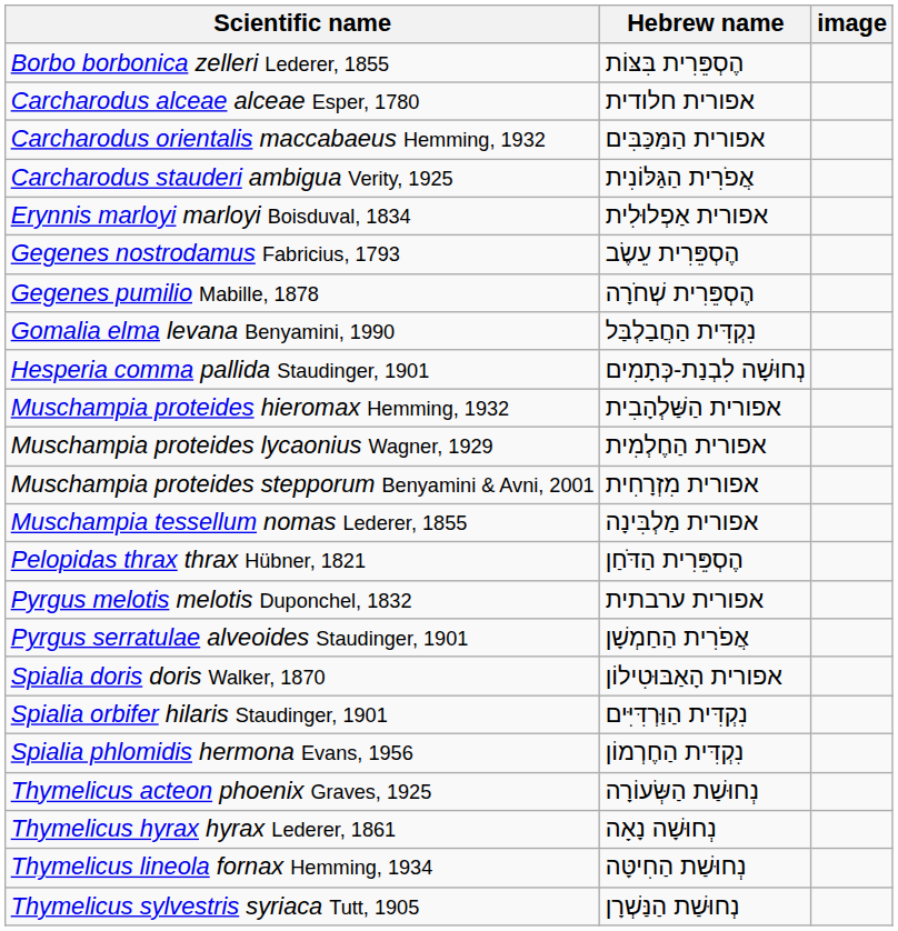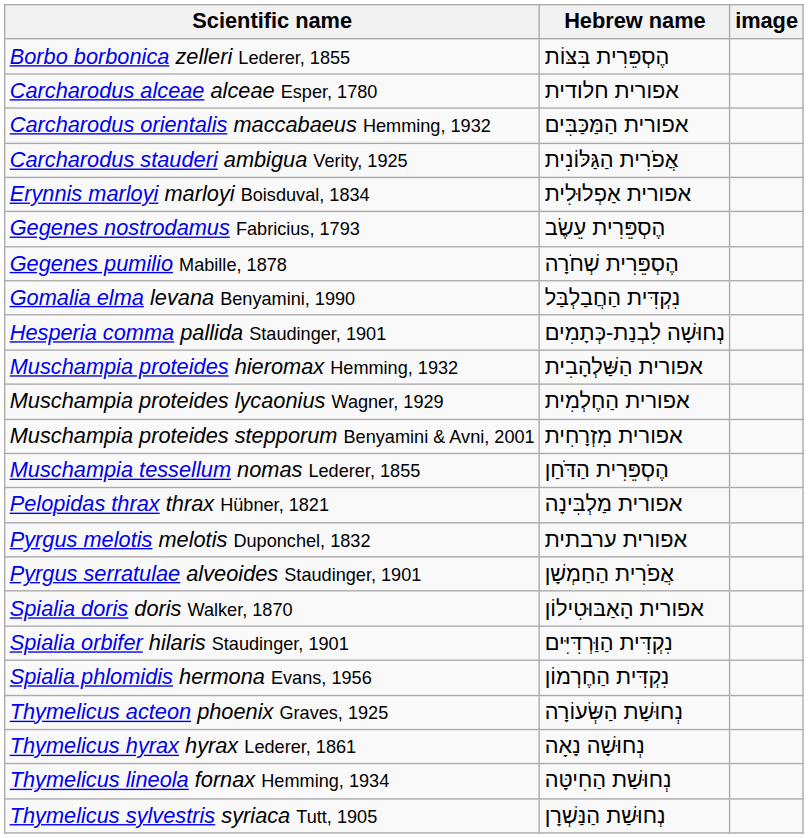 <table class="wikitable sortable" border="1">
 <tr>
 <th>Scientific name</th>
 <th>Hebrew name</th>
 <th>image</th>
 </tr>
 <tr>
 <td><em><a href='#'>Borbo borbonica</a> zelleri</em> <small>Lederer, 1855</small></td>
 <td>הֶסְפֵּרִית בִּצּוֹת</td>
 <td></td>
 </tr>
 <tr>
 <td><em><a href='#'>Carcharodus alceae</a> alceae</em> <small>Esper, 1780</small></td>
 <td>אפורית חלודית</td>
 <td></td>
 </tr>
 <tr>
 <td><em><a href='#'>Carcharodus orientalis</a> maccabaeus</em> <small>Hemming, 1932</small></td>
 <td>אפורית הַמַּכַּבִּים</td>
 <td></td>
 </tr>
 <tr>
 <td><em><a href='#'>Carcharodus stauderi</a> ambigua</em> <small>Verity, 1925</small></td>
 <td>אֲפֹרִית הַגַּלּוֹנִית</td>
 <td></td>
 </tr>
 <tr>
 <td><em><a href='#'>Erynnis marloyi</a> marloyi</em> <small>Boisduval, 1834</small></td>
 <td>אפורית אַפְלוּלִית</td>
 <td></td>
 </tr>
 <tr>
 <td><em><a href='#'>Gegenes nostrodamus</a></em> <small>Fabricius, 1793</small></td>
 <td>הֶסְפֵּרִית עֵשֶׂב</td>
 <td></td>
 </tr>
 <tr>
 <td><em><a href='#'>Gegenes pumilio</a></em> <small>Mabille, 1878</small></td>
 <td>הֶסְפֵּרִית שְׁחֹרָה</td>
 <td></td>
 </tr>
 <tr>
 <td><em><a href='#'>Gomalia elma</a> levana</em> <small>Benyamini, 1990</small></td>
 <td>נִקְדִּית הַחֲבַלְבַּל</td>
 <td></td>
 </tr>
 <tr>
 <td><em><a href='#'>Hesperia comma</a> pallida</em> <small>Staudinger, 1901</small></td>
 <td>נְחוּשָׁה לִבְנַת-כְּתָמִים</td>
 <td></td>
 </tr>
 <tr>
 <td><em><a href='#'>Muschampia proteides</a> hieromax</em> <small>Hemming, 1932</small></td>
 <td>אפורית הַשַּׁלְהָבִית</td>
 <td></td>
 </tr>
 <tr>
 <td><em>Muschampia proteides lycaonius</em> <small>Wagner, 1929</small></td>
 <td>אפורית הַחֶלְמִית</td>
 <td></td>
 </tr>
 <tr>
 <td><em>Muschampia proteides stepporum</em> <small>Benyamini & Avni, 2001</small></td>
 <td>אפורית מִזְרָחִית</td>
 <td></td>
 </tr>
 <tr>
 <td><em><a href='#'>Muschampia tessellum</a> nomas</em> <small>Lederer, 1855</small></td>
-<td>אפורית מַלְבִּינָה</td>
+<td>הֶסְפֵּרִית הַדֹּחַן</td>
 <td></td>
 </tr>
 <tr>
 <td><em><a href='#'>Pelopidas thrax</a> thrax</em> <small>Hübner, 1821</small></td>
-<td>הֶסְפֵּרִית הַדֹּחַן</td>
+<td>אפורית מַלְבִּינָה</td>
 <td></td>
 </tr>
 <tr>
 <td><em><a href='#'>Pyrgus melotis</a> melotis</em> <small>Duponchel, 1832</small></td>
 <td>אפורית ערבתית</td>
 <td></td>
 </tr>
 <tr>
 <td><em><a href='#'>Pyrgus serratulae</a> alveoides</em> <small>Staudinger, 1901</small></td>
 <td>אֲפֹרִית הַחַמְשָׁן</td>
 <td></td>
 </tr>
 <tr>
 <td><em><a href='#'>Spialia doris</a> doris</em> <small>Walker, 1870</small></td>
 <td>אפורית הָאַבּוּטִילוֹן</td>
 <td></td>
 </tr>
 <tr>
 <td><em><a href='#'>Spialia orbifer</a> hilaris</em> <small>Staudinger, 1901</small></td>
 <td>נִקְדִּית הַוַּרְדִּיִּים</td>
 <td></td>
 </tr>
 <tr>
 <td><em><a href='#'>Spialia phlomidis</a> hermona</em> <small>Evans, 1956</small></td>
 <td>נִקְדִּית הַחֶרְמוֹן</td>
 <td></td>
 </tr>
 <tr>
 <td><em><a href='#'>Thymelicus acteon</a> phoenix</em> <small>Graves, 1925</small></td>
 <td>נְחוּשַׁת הַשְּׂעוֹרָה</td>
 <td></td>
 </tr>
 <tr>
 <td><em><a href='#'>Thymelicus hyrax</a> hyrax</em> <small>Lederer, 1861</small></td>
 <td>נְחוּשָׁה נָאָה</td>
 <td></td>
 </tr>
 <tr>
 <td><em><a href='#'>Thymelicus lineola</a> fornax</em> <small>Hemming, 1934</small></td>
 <td>נְחוּשַׁת הַחִיטָּה</td>
 <td></td>
 </tr>
 <tr>
 <td><em><a href='#'>Thymelicus sylvestris</a> syriaca</em> <small>Tutt, 1905</small></td>
 <td>נְחוּשַׁת הַנַּשְׁרָן</td>
 <td></td>
 </tr>
 </table>
